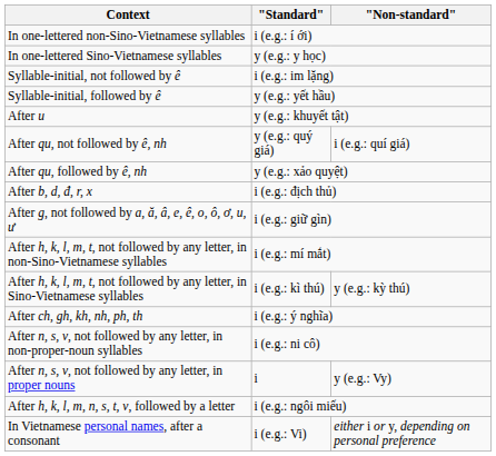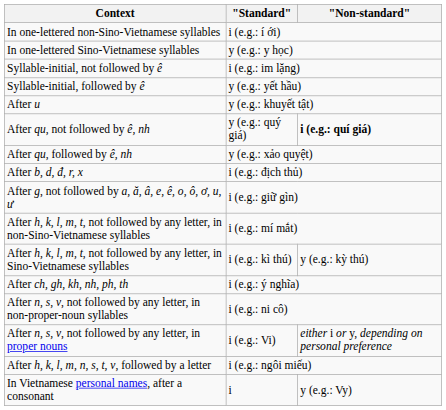 <table class="wikitable">
 <tr>
 <th scope="col">Context</th>
 <th scope="col">"Standard"</th>
 <th scope="col">"Non-standard"</th>
 </tr>
 <tr>
 <td>In one-lettered non-Sino-Vietnamese syllables</td>
 <td colspan=2>i (e.g.: í ới)</td>
 </tr>
 <tr>
 <td>In one-lettered Sino-Vietnamese syllables</td>
 <td colspan=2>y (e.g.: y học)</td>
 </tr>
 <tr>
 <td>Syllable-initial, not followed by <em>ê</em></td>
 <td colspan=2>i (e.g.: im lặng)</td>
 </tr>
 <tr>
 <td>Syllable-initial, followed by <em>ê</em></td>
 <td colspan=2>y (e.g.: yết hầu)</td>
 </tr>
 <tr>
 <td>After <em>u</em></td>
 <td colspan=2>y (e.g.: khuyết tật)</td>
 </tr>
 <tr>
 <td>After <em>qu</em>, not followed by <em>ê, nh</em></td>
 <td>y (e.g.: quý giá)</td>
-<td>i (e.g.: quí giá)</td>
+<td><strong>i (e.g.: quí giá)</strong></td>
 </tr>
 <tr>
 <td>After <em>qu</em>, followed by <em>ê, nh</em></td>
 <td colspan=2>y (e.g.: xảo quyệt)</td>
 </tr>
 <tr>
 <td>After <em>b, d, đ, r, x</em></td>
 <td colspan=2>i (e.g.: địch thủ)</td>
 </tr>
 <tr>
 <td>After <em>g</em>, not followed by <em>a, ă, â, e, ê, o, ô, ơ, u, ư</em></td>
 <td colspan=2>i (e.g.: giữ gìn)</td>
 </tr>
 <tr>
 <td>After <em>h, k, l, m, t</em>, not followed by any letter, in non-Sino-Vietnamese syllables</td>
 <td colspan=2>i (e.g.: mí mắt)</td>
 </tr>
 <tr>
 <td>After <em>h, k, l, m, t</em>, not followed by any letter, in Sino-Vietnamese syllables</td>
 <td>i (e.g.: kì thú)</td>
 <td>y (e.g.: kỳ thú)</td>
 </tr>
 <tr>
 <td>After <em>ch, gh, kh, nh, ph, th</em></td>
 <td colspan=2>i (e.g.: ý nghĩa)</td>
 </tr>
 <tr>
 <td>After <em>n, s, v</em>, not followed by any letter, in non-proper-noun syllables</td>
 <td colspan=2>i (e.g.: ni cô)</td>
 </tr>
 <tr>
 <td>After <em>n, s, v</em>, not followed by any letter, in <a href='#'>proper nouns</a></td>
-<td>i</td>
-<td>y (e.g.: Vy)</td>
+<td>i (e.g.: Vi)</td>
+<td><em>either</em> i <em>or</em> y, <em>depending on personal preference</em></td>
 </tr>
 <tr>
 <td>After <em>h, k, l, m, n, s, t, v</em>, followed by a letter</td>
 <td colspan=2>i (e.g.: ngôi miếu)</td>
 </tr>
 <tr>
 <td>In Vietnamese <a href='#'>personal names</a>, after a consonant</td>
-<td>i (e.g.: Vi)</td>
-<td><em>either</em> i <em>or</em> y, <em>depending on personal preference</em></td>
+<td>i</td>
+<td>y (e.g.: Vy)</td>
 </tr>
 </table>
